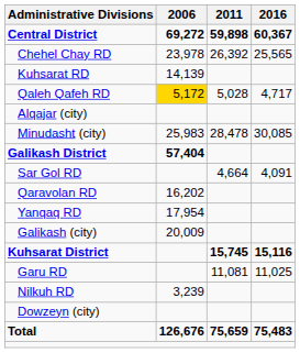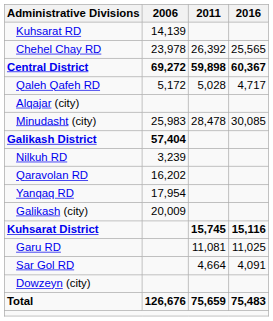 <table class="wikitable">
 <tr>
 <th>Administrative Divisions</th>
 <th>2006</th>
 <th>2011</th>
 <th>2016</th>
 </tr>
 <tr>
-<td><strong><a href='#'>Central District</a></strong></td>
-<td style="text-align: right;"><strong>69,272</strong></td>
-<td style="text-align: right;"><strong>59,898</strong></td>
-<td style="text-align: right;"><strong>60,367</strong></td>
+<td style="padding-left: 1em;"><a href='#'>Kuhsarat RD</a></td>
+<td style="text-align: right;">14,139</td>
+<td style="text-align: right;"></td>
+<td style="text-align: right;"></td>
 </tr>
 <tr>
 <td style="padding-left: 1em;"><a href='#'>Chehel Chay RD</a></td>
 <td style="text-align: right;">23,978</td>
 <td style="text-align: right;">26,392</td>
 <td style="text-align: right;">25,565</td>
 </tr>
 <tr>
-<td style="padding-left: 1em;"><a href='#'>Kuhsarat RD</a></td>
-<td style="text-align: right;">14,139</td>
-<td style="text-align: right;"></td>
-<td style="text-align: right;"></td>
+<td><strong><a href='#'>Central District</a></strong></td>
+<td style="text-align: right;"><strong>69,272</strong></td>
+<td style="text-align: right;"><strong>59,898</strong></td>
+<td style="text-align: right;"><strong>60,367</strong></td>
 </tr>
 <tr>
 <td style="padding-left: 1em;"><a href='#'>Qaleh Qafeh RD</a></td>
-<td style="background: gold; text-align: right;">5,172</td>
+<td style="text-align: right;">5,172</td>
 <td style="text-align: right;">5,028</td>
 <td style="text-align: right;">4,717</td>
 </tr>
 <tr>
 <td style="padding-left: 1em;"><a href='#'>Alqajar</a> (city)</td>
 <td style="text-align: right;"></td>
 <td style="text-align: right;"></td>
 <td style="text-align: right;"></td>
 </tr>
 <tr>
 <td style="padding-left: 1em;"><a href='#'>Minudasht</a> (city)</td>
 <td style="text-align: right;">25,983</td>
 <td style="text-align: right;">28,478</td>
 <td style="text-align: right;">30,085</td>
 </tr>
 <tr>
 <td><strong><a href='#'>Galikash District</a></strong></td>
 <td style="text-align: right;"><strong>57,404</strong></td>
 <td style="text-align: right;"></td>
 <td style="text-align: right;"></td>
 </tr>
 <tr>
-<td style="padding-left: 1em;"><a href='#'>Sar Gol RD</a></td>
+<td style="padding-left: 1em;"><a href='#'>Nilkuh RD</a></td>
+<td style="text-align: right;">3,239</td>
 <td style="text-align: right;"></td>
-<td style="text-align: right;">4,664</td>
-<td style="text-align: right;">4,091</td>
+<td style="text-align: right;"></td>
 </tr>
 <tr>
 <td style="padding-left: 1em;"><a href='#'>Qaravolan RD</a></td>
 <td style="text-align: right;">16,202</td>
 <td style="text-align: right;"></td>
 <td style="text-align: right;"></td>
 </tr>
 <tr>
 <td style="padding-left: 1em;"><a href='#'>Yanqaq RD</a></td>
 <td style="text-align: right;">17,954</td>
 <td style="text-align: right;"></td>
 <td style="text-align: right;"></td>
 </tr>
 <tr>
 <td style="padding-left: 1em;"><a href='#'>Galikash</a> (city)</td>
 <td style="text-align: right;">20,009</td>
 <td style="text-align: right;"></td>
 <td style="text-align: right;"></td>
 </tr>
 <tr>
 <td><strong><a href='#'>Kuhsarat District</a></strong></td>
 <td style="text-align: right;"></td>
 <td style="text-align: right;"><strong>15,745</strong></td>
 <td style="text-align: right;"><strong>15,116</strong></td>
 </tr>
 <tr>
 <td style="padding-left: 1em;"><a href='#'>Garu RD</a></td>
 <td style="text-align: right;"></td>
 <td style="text-align: right;">11,081</td>
 <td style="text-align: right;">11,025</td>
 </tr>
 <tr>
-<td style="padding-left: 1em;"><a href='#'>Nilkuh RD</a></td>
-<td style="text-align: right;">3,239</td>
+<td style="padding-left: 1em;"><a href='#'>Sar Gol RD</a></td>
 <td style="text-align: right;"></td>
-<td style="text-align: right;"></td>
+<td style="text-align: right;">4,664</td>
+<td style="text-align: right;">4,091</td>
 </tr>
 <tr>
 <td style="padding-left: 1em;"><a href='#'>Dowzeyn</a> (city)</td>
 <td style="text-align: right;"></td>
 <td style="text-align: right;"></td>
 <td style="text-align: right;"></td>
 </tr>
 <tr>
 <td><strong>Total</strong></td>
 <td style="text-align: right;"><strong>126,676</strong></td>
 <td style="text-align: right;"><strong>75,659</strong></td>
 <td style="text-align: right;"><strong>75,483</strong></td>
 </tr>
 <tr>
 <td colspan=4></td>
 </tr>
 </table>
